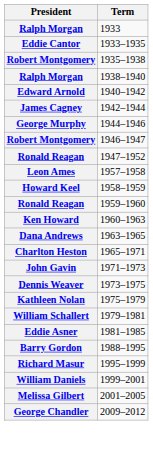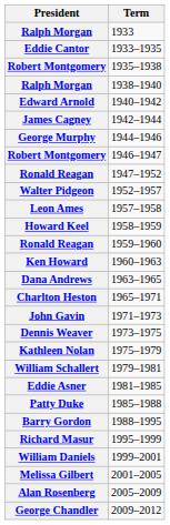 <table class="wikitable plainrowheaders">
 <tr>
 <th scope="col">President</th>
 <th scope="col">Term</th>
 </tr>
 <tr>
 <th scope="row"><a href='#'>Ralph Morgan</a></th>
 <td>1933</td>
 </tr>
 <tr>
 <th scope="row"><a href='#'>Eddie Cantor</a></th>
 <td>1933–1935</td>
 </tr>
 <tr>
 <th scope="row"><a href='#'>Robert Montgomery</a></th>
 <td>1935–1938</td>
 </tr>
 <tr>
 <th scope="row"><a href='#'>Ralph Morgan</a></th>
 <td>1938–1940</td>
 </tr>
 <tr>
 <th scope="row"><a href='#'>Edward Arnold</a></th>
 <td>1940–1942</td>
 </tr>
 <tr>
 <th scope="row"><a href='#'>James Cagney</a></th>
 <td>1942–1944</td>
 </tr>
 <tr>
 <th scope="row"><a href='#'>George Murphy</a></th>
 <td>1944–1946</td>
 </tr>
 <tr>
 <th scope="row"><a href='#'>Robert Montgomery</a></th>
 <td>1946–1947</td>
 </tr>
 <tr>
 <th scope="row"><a href='#'>Ronald Reagan</a></th>
 <td>1947–1952</td>
+</tr>
+<tr>
+<th scope="row"><a href='#'>Walter Pidgeon</a></th>
+<td>1952–1957</td>
 </tr>
 <tr>
 <th scope="row"><a href='#'>Leon Ames</a></th>
 <td>1957–1958</td>
 </tr>
 <tr>
 <th scope="row"><a href='#'>Howard Keel</a></th>
 <td>1958–1959</td>
 </tr>
 <tr>
 <th scope="row"><a href='#'>Ronald Reagan</a></th>
 <td>1959–1960</td>
 </tr>
 <tr>
 <th scope="row"><a href='#'>Ken Howard</a></th>
 <td>1960–1963</td>
 </tr>
 <tr>
 <th scope="row"><a href='#'>Dana Andrews</a></th>
 <td>1963–1965</td>
 </tr>
 <tr>
 <th scope="row"><a href='#'>Charlton Heston</a></th>
 <td>1965–1971</td>
 </tr>
 <tr>
 <th scope="row"><a href='#'>John Gavin</a></th>
 <td>1971–1973</td>
 </tr>
 <tr>
 <th scope="row"><a href='#'>Dennis Weaver</a></th>
 <td>1973–1975</td>
 </tr>
 <tr>
 <th scope="row"><a href='#'>Kathleen Nolan</a></th>
 <td>1975–1979</td>
 </tr>
 <tr>
 <th scope="row"><a href='#'>William Schallert</a></th>
 <td>1979–1981</td>
 </tr>
 <tr>
 <th scope="row"><a href='#'>Eddie Asner</a></th>
 <td>1981–1985</td>
 </tr>
 <tr>
+<th scope="row"><a href='#'>Patty Duke</a></th>
+<td>1985–1988</td>
+</tr>
+<tr>
 <th scope="row"><a href='#'>Barry Gordon</a></th>
 <td>1988–1995</td>
 </tr>
 <tr>
 <th scope="row"><a href='#'>Richard Masur</a></th>
 <td>1995–1999</td>
 </tr>
 <tr>
 <th scope="row"><a href='#'>William Daniels</a></th>
 <td>1999–2001</td>
 </tr>
 <tr>
 <th scope="row"><a href='#'>Melissa Gilbert</a></th>
 <td>2001–2005</td>
 </tr>
 <tr>
+<th scope="row"><a href='#'>Alan Rosenberg</a></th>
+<td>2005–2009</td>
+</tr>
+<tr>
 <th scope="row"><a href='#'>George Chandler</a></th>
 <td>2009–2012</td>
 </tr>
 </table>
